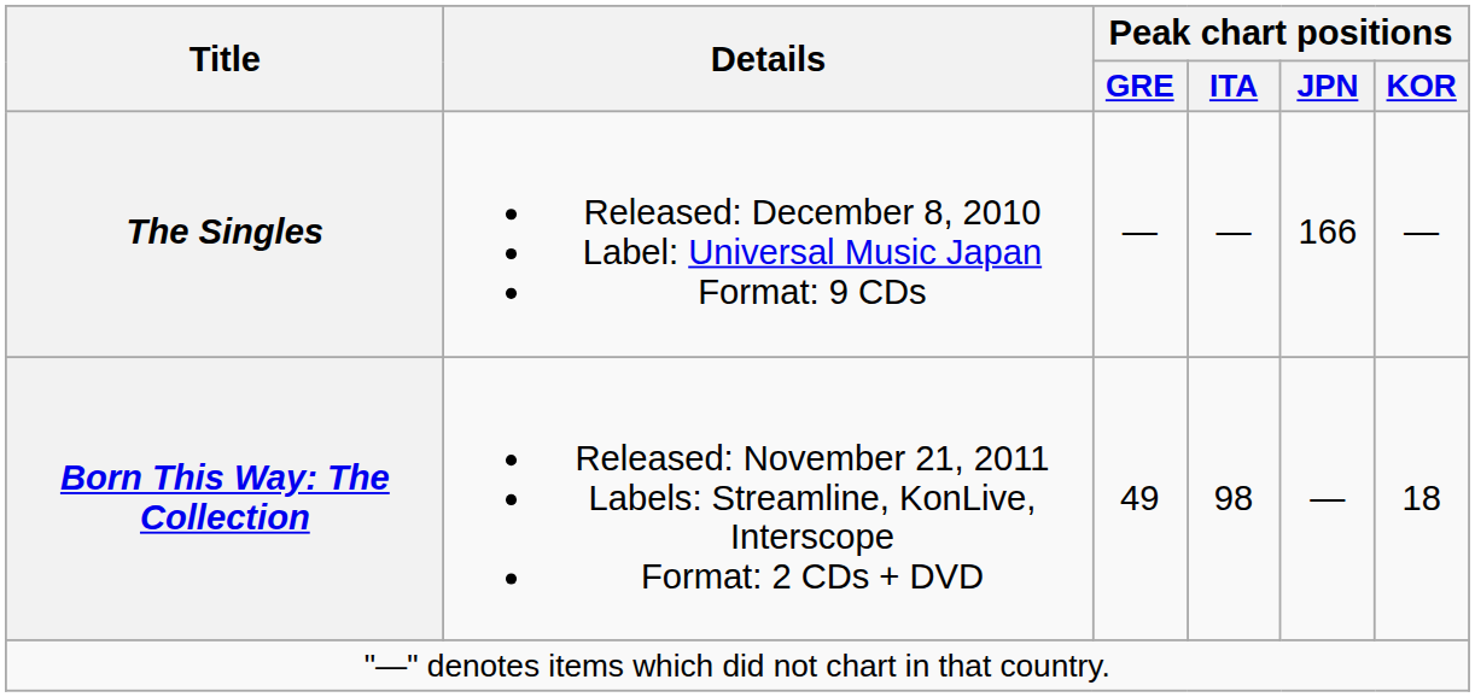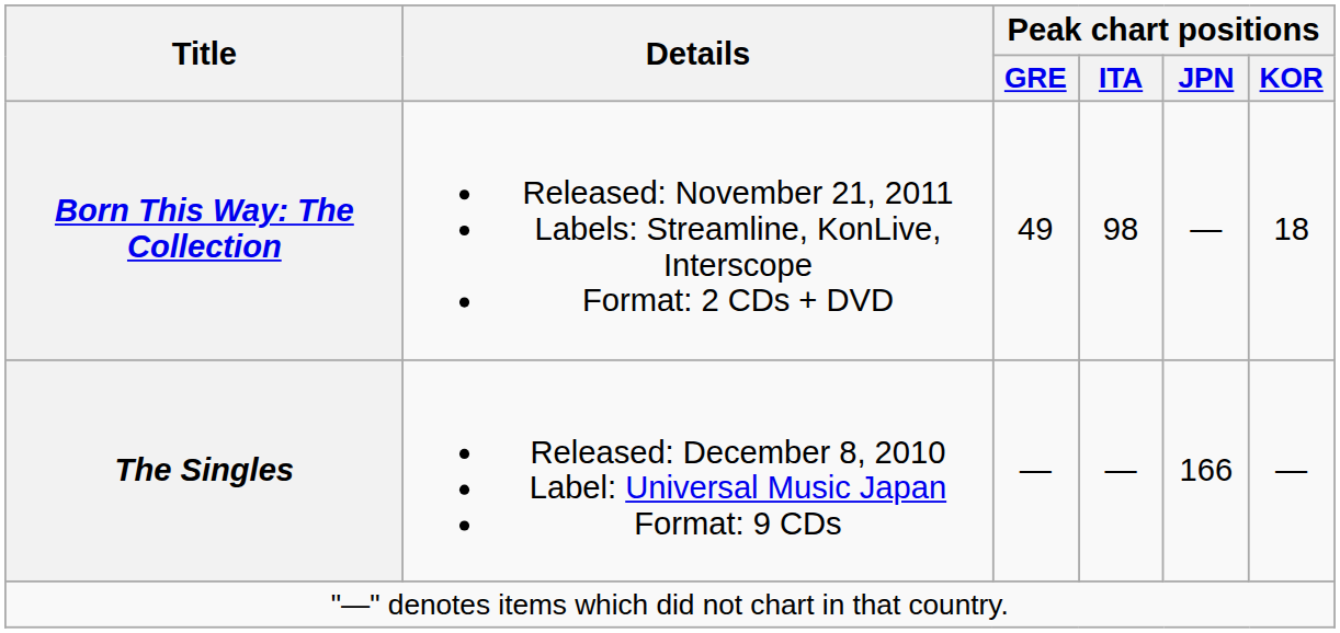 <table class="wikitable plainrowheaders" style="text-align:center;">
 <tr>
 <th scope="col" rowspan="2" style="width:12em;">Title</th>
 <th scope="col" rowspan="2" style="width:18em;">Details</th>
 <th scope="col" colspan="4">Peak chart positions</th>
 </tr>
 <tr>
 <th scope="col" style="width:2.5em;font-size:90%;"><a href='#'>GRE</a><br></th>
 <th scope="col" style="width:2.5em;font-size:90%;"><a href='#'>ITA</a><br></th>
 <th scope="col" style="width:2.5em;font-size:90%;"><a href='#'>JPN</a><br></th>
 <th scope="col" style="width:2.5em;font-size:90%;"><a href='#'>KOR</a><br></th>
 </tr>
 <tr>
+<th scope="row"><em><a href='#'>Born This Way: The Collection</a></em></th>
+<td><br><ul><li>Released: November 21, 2011</li><li>Labels: Streamline, KonLive, Interscope</li><li>Format: 2 CDs + DVD</li></ul></td>
+<td>49</td>
+<td>98</td>
+<td>—</td>
+<td>18</td>
+</tr>
+<tr>
 <th scope="row"><em>The Singles</em></th>
 <td><br><ul><li>Released: December 8, 2010</li><li>Label: <a href='#'>Universal Music Japan</a></li><li>Format: 9 CDs</li></ul></td>
 <td>—</td>
 <td>—</td>
 <td>166</td>
 <td>—</td>
 </tr>
 <tr>
-<th scope="row"><em><a href='#'>Born This Way: The Collection</a></em></th>
-<td><br><ul><li>Released: November 21, 2011</li><li>Labels: Streamline, KonLive, Interscope</li><li>Format: 2 CDs + DVD</li></ul></td>
-<td>49</td>
-<td>98</td>
-<td>—</td>
-<td>18</td>
-</tr>
-<tr>
 <td colspan="6" style="text-align:center; font-size:90%;">"—" denotes items which did not chart in that country.</td>
 </tr>
 </table>
